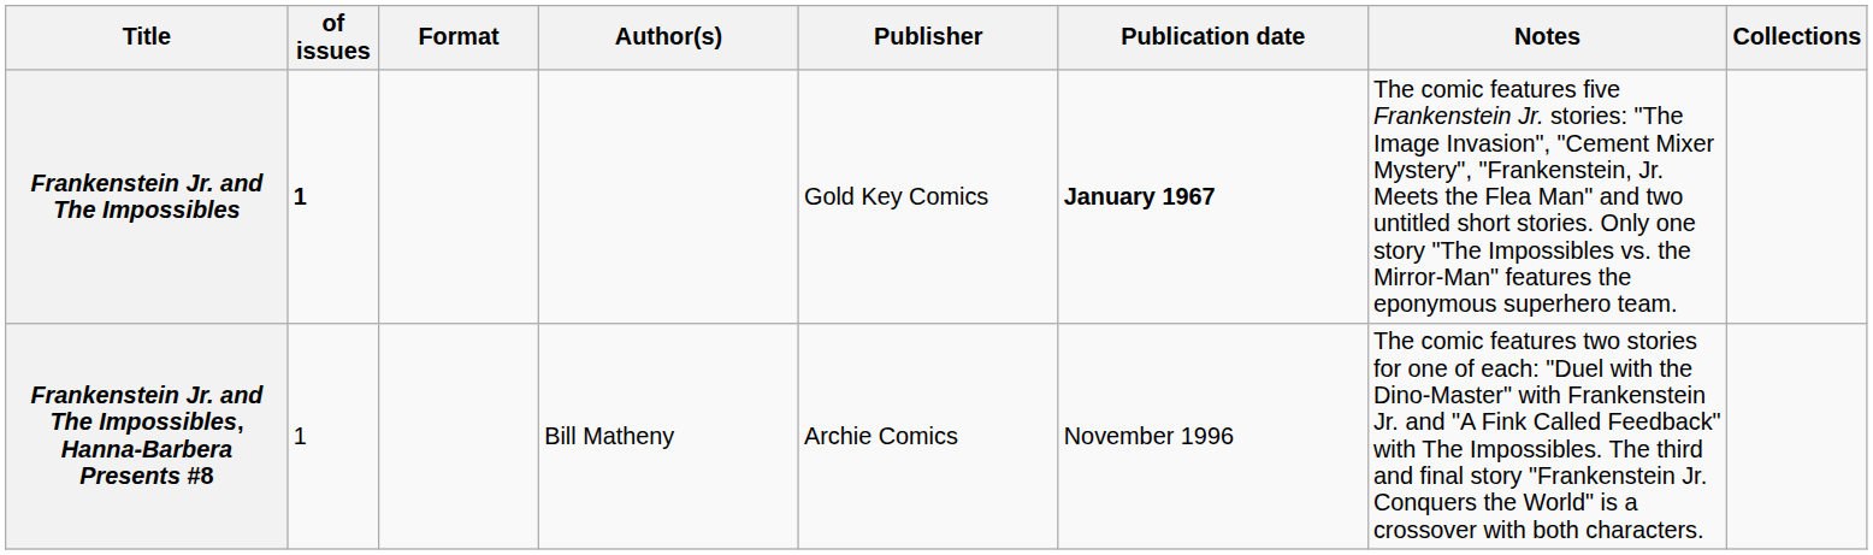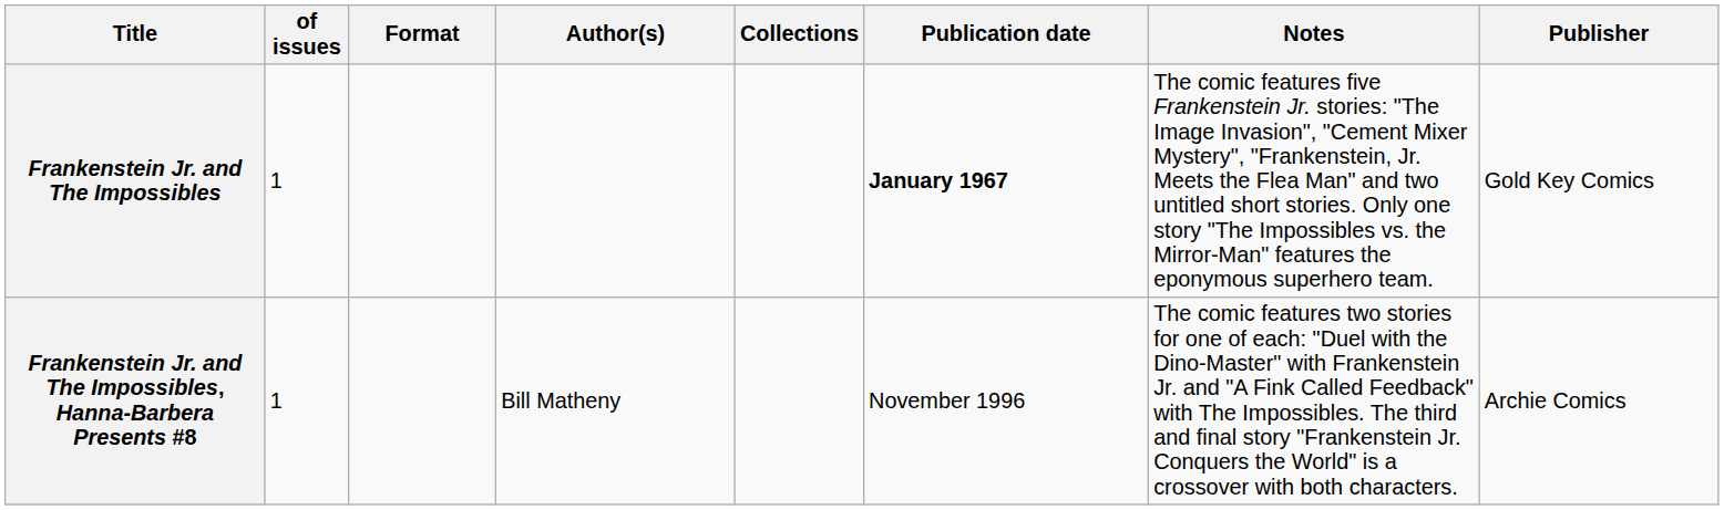 <table class="wikitable">
 <tr>
 <th>Title</th>
 <th style="width:40pt"> of issues</th>
 <th style="width:75pt">Format</th>
 <th style="width:125pt">Author(s)</th>
-<th style="width:125pt">Publisher</th>
+<th>Collections</th>
 <th style="width:150pt">Publication date</th>
 <th style="width:175pt">Notes</th>
-<th>Collections</th>
+<th style="width:125pt">Publisher</th>
 </tr>
 <tr>
 <th><em>Frankenstein Jr. and The Impossibles</em></th>
-<td><strong>1</strong></td>
+<td>1</td>
 <td></td>
 <td></td>
-<td>Gold Key Comics</td>
+<td></td>
 <td><strong>January 1967</strong></td>
 <td>The comic features five <em>Frankenstein Jr.</em> stories: "The Image Invasion", "Cement Mixer Mystery", "Frankenstein, Jr. Meets the Flea Man" and two untitled short stories. Only one story "The Impossibles vs. the Mirror-Man" features the eponymous superhero team.</td>
-<td></td>
+<td>Gold Key Comics</td>
 </tr>
 <tr>
 <th><em>Frankenstein Jr. and The Impossibles</em>, <em>Hanna-Barbera Presents</em> #8</th>
 <td>1</td>
 <td></td>
 <td>Bill Matheny</td>
-<td>Archie Comics</td>
+<td></td>
 <td>November 1996</td>
 <td>The comic features two stories for one of each: "Duel with the Dino-Master" with Frankenstein Jr. and "A Fink Called Feedback" with The Impossibles. The third and final story "Frankenstein Jr. Conquers the World" is a crossover with both characters.</td>
-<td></td>
+<td>Archie Comics</td>
 </tr>
 </table>
